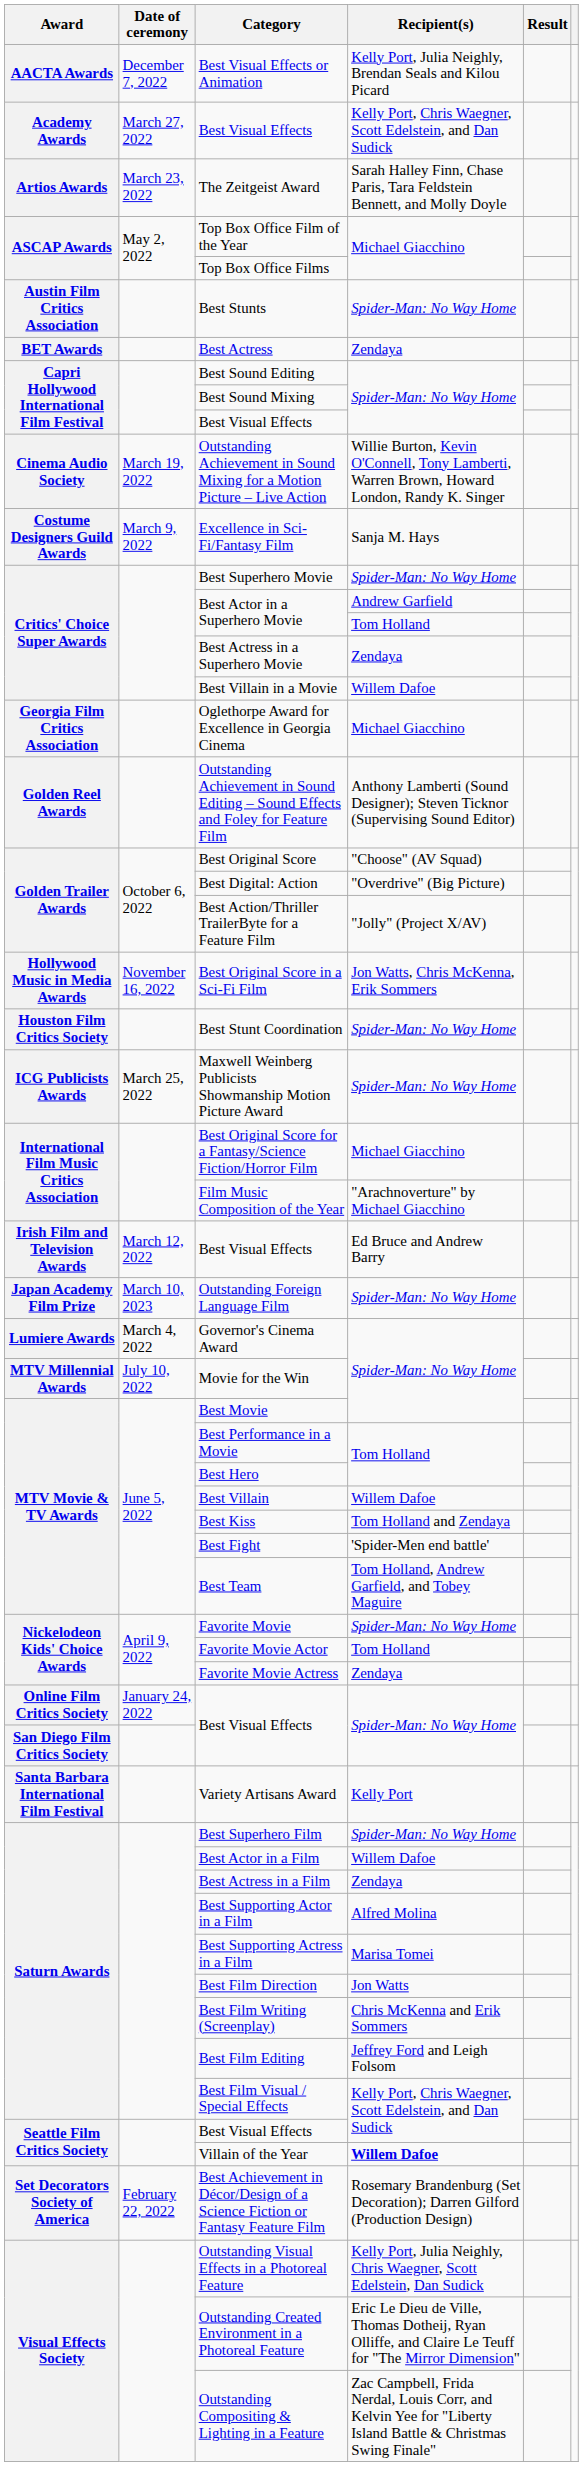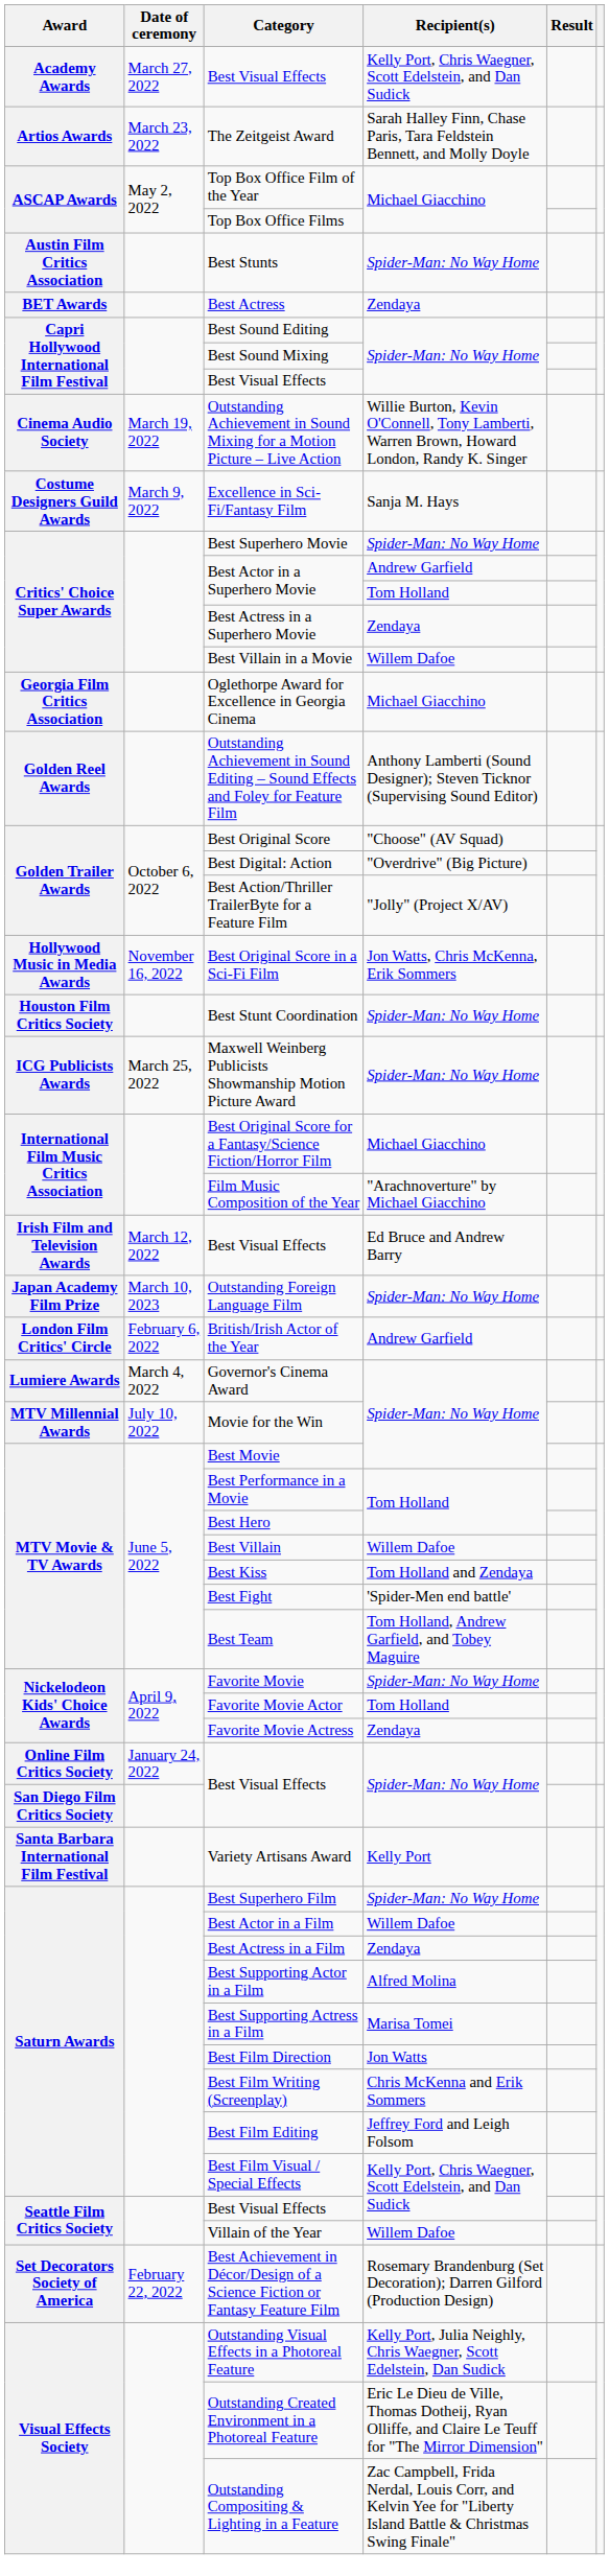 <table class="wikitable sortable plainrowheaders" style="width: 99%">
 <tr>
 <th scope="col" style="width: 20%;">Award</th>
 <th scope="col">Date of ceremony</th>
 <th scope="col">Category</th>
 <th scope="col">Recipient(s)</th>
 <th scope="col">Result</th>
 <th scope="col" class="unsortable"></th>
-</tr>
-<tr>
-<th scope="row" style="text-align: center;"><a href='#'>AACTA Awards</a></th>
-<td><a href='#'>December 7, 2022</a></td>
-<td><a href='#'>Best Visual Effects or Animation</a></td>
-<td><a href='#'>Kelly Port</a>, Julia Neighly, Brendan Seals and Kilou Picard</td>
-<td></td>
-<td style="text-align: center;"></td>
 </tr>
 <tr>
 <th scope="row" style="text-align: center;"><a href='#'>Academy Awards</a></th>
 <td><a href='#'>March 27, 2022</a></td>
 <td><a href='#'>Best Visual Effects</a></td>
 <td><a href='#'>Kelly Port</a>, <a href='#'>Chris Waegner</a>, <a href='#'>Scott Edelstein</a>, and <a href='#'>Dan Sudick</a></td>
 <td></td>
 <td style="text-align: center;"></td>
 </tr>
 <tr>
 <th scope="row" style="text-align: center;"><a href='#'>Artios Awards</a></th>
 <td><a href='#'>March 23, 2022</a></td>
 <td>The Zeitgeist Award</td>
 <td data-sort-value="Finn, Sarah Halley">Sarah Halley Finn, Chase Paris, Tara Feldstein Bennett, and Molly Doyle</td>
 <td></td>
 <td style="text-align: center;"></td>
 </tr>
 <tr>
 <th rowspan="2" scope="rowgroup" style="text-align: center;"><a href='#'>ASCAP Awards</a></th>
 <td rowspan="2">May 2, 2022</td>
 <td>Top Box Office Film of the Year</td>
 <td rowspan="2"><a href='#'>Michael Giacchino</a></td>
 <td></td>
 <td rowspan="2" style="text-align:center;"></td>
 </tr>
 <tr>
 <td>Top Box Office Films</td>
 <td></td>
 </tr>
 <tr>
 <th scope="row" style="text-align:center;"><a href='#'>Austin Film Critics Association</a></th>
 <td><a href='#'></a></td>
 <td>Best Stunts</td>
 <td><em><a href='#'>Spider-Man: No Way Home</a></em></td>
 <td></td>
 <td style="text-align: center;"></td>
 </tr>
 <tr>
 <th scope="row" style="text-align:center;"><a href='#'>BET Awards</a></th>
 <td><a href='#'></a></td>
 <td><a href='#'>Best Actress</a></td>
 <td><a href='#'>Zendaya</a></td>
 <td></td>
 <td style="text-align:center;"></td>
 </tr>
 <tr>
 <th scope="rowgroup" style="text-align:center;" rowspan="3"><a href='#'>Capri Hollywood International Film Festival</a></th>
 <td rowspan="3"></td>
 <td>Best Sound Editing</td>
 <td rowspan="3"><em><a href='#'>Spider-Man: No Way Home</a></em></td>
 <td></td>
 <td rowspan="3" style="text-align:center;"></td>
 </tr>
 <tr>
 <td>Best Sound Mixing</td>
 <td></td>
 </tr>
 <tr>
 <td>Best Visual Effects</td>
 <td></td>
 </tr>
 <tr>
 <th scope="row" style="text-align: center;"><a href='#'>Cinema Audio Society</a></th>
 <td><a href='#'>March 19, 2022</a></td>
 <td><a href='#'>Outstanding Achievement in Sound Mixing for a Motion Picture – Live Action</a></td>
 <td>Willie Burton, <a href='#'>Kevin O'Connell</a>, <a href='#'>Tony Lamberti</a>, Warren Brown, Howard London, Randy K. Singer</td>
 <td></td>
 <td style="text-align: center;"></td>
 </tr>
 <tr>
 <th scope="row" style="text-align: center;"><a href='#'>Costume Designers Guild Awards</a></th>
 <td><a href='#'>March 9, 2022</a></td>
 <td><a href='#'>Excellence in Sci-Fi/Fantasy Film</a></td>
 <td>Sanja M. Hays</td>
 <td></td>
 <td style="text-align: center;"></td>
 </tr>
 <tr>
 <th rowspan="5" scope="rowgroup" style="text-align: center;"><a href='#'>Critics' Choice Super Awards</a></th>
 <td rowspan="5"><a href='#'></a></td>
 <td>Best Superhero Movie</td>
 <td><em><a href='#'>Spider-Man: No Way Home</a></em></td>
 <td></td>
 <td rowspan="5" style="text-align: center;"></td>
 </tr>
 <tr>
 <td rowspan="2">Best Actor in a Superhero Movie</td>
 <td><a href='#'>Andrew Garfield</a></td>
 <td></td>
 </tr>
 <tr>
 <td><a href='#'>Tom Holland</a></td>
 <td></td>
 </tr>
 <tr>
 <td>Best Actress in a Superhero Movie</td>
 <td><a href='#'>Zendaya</a></td>
 <td></td>
 </tr>
 <tr>
 <td>Best Villain in a Movie</td>
 <td><a href='#'>Willem Dafoe</a></td>
 <td></td>
 </tr>
 <tr>
 <th scope="row" style="text-align: center;"><a href='#'>Georgia Film Critics Association</a></th>
 <td></td>
 <td>Oglethorpe Award for Excellence in Georgia Cinema</td>
 <td><a href='#'>Michael Giacchino</a></td>
 <td></td>
 <td style="text-align:center;"></td>
 </tr>
 <tr>
 <th scope="row" style="text-align: center;"><a href='#'>Golden Reel Awards</a></th>
 <td><a href='#'></a></td>
 <td><a href='#'>Outstanding Achievement in Sound Editing – Sound Effects and Foley for Feature Film</a></td>
 <td>Anthony Lamberti (Sound Designer); Steven Ticknor (Supervising Sound Editor)</td>
 <td></td>
 <td style="text-align: center;"></td>
 </tr>
 <tr>
 <th rowspan="3" scope="row" style="text-align:center;"><a href='#'>Golden Trailer Awards</a></th>
 <td rowspan="3">October 6, 2022</td>
 <td>Best Original Score</td>
 <td data-sort-value="Choose">"Choose" (AV Squad)</td>
 <td></td>
 <td rowspan="3" style="text-align:center;"></td>
 </tr>
 <tr>
 <td>Best Digital: Action</td>
 <td data-sort-value="Overdrive">"Overdrive" (Big Picture)</td>
 <td></td>
 </tr>
 <tr>
 <td>Best Action/Thriller TrailerByte for a Feature Film</td>
 <td data-sort-value="Jolly">"Jolly" (Project X/AV)</td>
 <td></td>
 </tr>
 <tr>
 <th scope="row" style="text-align: center;"><a href='#'>Hollywood Music in Media Awards</a></th>
 <td><a href='#'>November 16, 2022</a></td>
 <td><a href='#'>Best Original Score in a Sci-Fi Film</a></td>
 <td><a href='#'>Jon Watts</a>, <a href='#'>Chris McKenna</a>, <a href='#'>Erik Sommers</a></td>
 <td></td>
 <td style="text-align:center;"></td>
 </tr>
 <tr>
 <th scope="row" style="text-align: center;"><a href='#'>Houston Film Critics Society</a></th>
 <td><a href='#'></a></td>
 <td>Best Stunt Coordination</td>
 <td><em><a href='#'>Spider-Man: No Way Home</a></em></td>
 <td></td>
 <td style="text-align: center;"></td>
 </tr>
 <tr>
 <th scope="row" style="text-align: center;"><a href='#'>ICG Publicists Awards</a></th>
 <td>March 25, 2022</td>
 <td>Maxwell Weinberg Publicists Showmanship Motion Picture Award</td>
 <td><em><a href='#'>Spider-Man: No Way Home</a></em></td>
 <td></td>
 <td style="text-align:center;"></td>
 </tr>
 <tr>
 <th scope="rowgroup" style="text-align: center;" rowspan="2"><a href='#'>International Film Music Critics Association</a></th>
 <td rowspan="2"></td>
 <td><a href='#'>Best Original Score for a Fantasy/Science Fiction/Horror Film</a></td>
 <td><a href='#'>Michael Giacchino</a></td>
 <td></td>
 <td rowspan="2" style="text-align:center;"></td>
 </tr>
 <tr>
 <td><a href='#'>Film Music Composition of the Year</a></td>
 <td>"Arachnoverture" by <a href='#'>Michael Giacchino</a></td>
 <td></td>
 </tr>
 <tr>
 <th scope="row" style="text-align: center;"><a href='#'>Irish Film and Television Awards</a></th>
 <td><a href='#'>March 12, 2022</a></td>
 <td>Best Visual Effects</td>
 <td>Ed Bruce and Andrew Barry</td>
 <td></td>
 <td style="text-align: center;"></td>
 </tr>
 <tr>
 <th scope="row" style="text-align: center;"><a href='#'>Japan Academy Film Prize</a></th>
 <td><a href='#'>March 10, 2023</a></td>
 <td><a href='#'>Outstanding Foreign Language Film</a></td>
 <td><em><a href='#'>Spider-Man: No Way Home</a></em></td>
 <td></td>
 <td style="text-align:center;"><br></td>
 </tr>
 <tr>
+<th scope="row" style="text-align: center;"><a href='#'>London Film Critics' Circle</a></th>
+<td><a href='#'>February 6, 2022</a></td>
+<td><a href='#'>British/Irish Actor of the Year</a></td>
+<td><a href='#'>Andrew Garfield</a></td>
+<td></td>
+<td style="text-align:center;"></td>
+</tr>
+<tr>
 <th scope="row" style="text-align: center;"><a href='#'>Lumiere Awards</a></th>
 <td>March 4, 2022</td>
 <td>Governor's Cinema Award</td>
 <td rowspan="3"><em><a href='#'>Spider-Man: No Way Home</a></em></td>
 <td></td>
 <td style="text-align: center;"></td>
 </tr>
 <tr>
 <th scope="row" style="text-align: center;"><a href='#'>MTV Millennial Awards</a></th>
 <td><a href='#'>July 10, 2022</a></td>
 <td>Movie for the Win</td>
 <td></td>
 <td style="text-align: center;"></td>
 </tr>
 <tr>
 <th rowspan="7" scope="rowgroup" style="text-align: center;"><a href='#'>MTV Movie & TV Awards</a></th>
 <td rowspan="7"><a href='#'>June 5, 2022</a></td>
 <td><a href='#'>Best Movie</a></td>
 <td></td>
 <td rowspan="7" style="text-align:center;"></td>
 </tr>
 <tr>
 <td><a href='#'>Best Performance in a Movie</a></td>
 <td rowspan="2"><a href='#'>Tom Holland</a></td>
 <td></td>
 </tr>
 <tr>
 <td><a href='#'>Best Hero</a></td>
 <td></td>
 </tr>
 <tr>
 <td><a href='#'>Best Villain</a></td>
 <td><a href='#'>Willem Dafoe</a></td>
 <td></td>
 </tr>
 <tr>
 <td><a href='#'>Best Kiss</a></td>
 <td><a href='#'>Tom Holland</a> and <a href='#'>Zendaya</a></td>
 <td></td>
 </tr>
 <tr>
 <td><a href='#'>Best Fight</a></td>
 <td>'Spider-Men end battle'</td>
 <td></td>
 </tr>
 <tr>
 <td><a href='#'>Best Team</a></td>
 <td><a href='#'>Tom Holland</a>, <a href='#'>Andrew Garfield</a>, and <a href='#'>Tobey Maguire</a></td>
 <td></td>
 </tr>
 <tr>
 <th rowspan="3" scope="rowgroup" style="text-align: center;"><a href='#'>Nickelodeon Kids' Choice Awards</a></th>
 <td rowspan="3"><a href='#'>April 9, 2022</a></td>
 <td><a href='#'>Favorite Movie</a></td>
 <td><em><a href='#'>Spider-Man: No Way Home</a></em></td>
 <td></td>
 <td rowspan="3" style="text-align: center;"></td>
 </tr>
 <tr>
 <td><a href='#'>Favorite Movie Actor</a></td>
 <td><a href='#'>Tom Holland</a></td>
 <td></td>
 </tr>
 <tr>
 <td><a href='#'>Favorite Movie Actress</a></td>
 <td><a href='#'>Zendaya</a></td>
 <td></td>
 </tr>
 <tr>
 <th scope="row" style="text-align: center;"><a href='#'>Online Film Critics Society</a></th>
 <td><a href='#'>January 24, 2022</a></td>
 <td rowspan="2">Best Visual Effects</td>
 <td rowspan="2"><em><a href='#'>Spider-Man: No Way Home</a></em></td>
 <td></td>
 <td style="text-align: center;"></td>
 </tr>
 <tr>
 <th scope="row" style="text-align:center;"><a href='#'>San Diego Film Critics Society</a></th>
 <td><a href='#'></a></td>
 <td></td>
 <td style="text-align:center;"></td>
 </tr>
 <tr>
 <th scope="row" style="text-align: center;"><a href='#'>Santa Barbara International Film Festival</a></th>
 <td></td>
 <td>Variety Artisans Award</td>
 <td><a href='#'>Kelly Port</a></td>
 <td></td>
 <td style="text-align: center;"></td>
 </tr>
 <tr>
 <th rowspan="9" scope="rowgroup" style="text-align: center;"><a href='#'>Saturn Awards</a></th>
 <td rowspan="9"><a href='#'></a></td>
 <td><a href='#'>Best Superhero Film</a></td>
 <td><em><a href='#'>Spider-Man: No Way Home</a></em></td>
 <td></td>
 <td rowspan="9" style="text-align: center;"></td>
 </tr>
 <tr>
 <td><a href='#'>Best Actor in a Film</a></td>
 <td><a href='#'>Willem Dafoe</a></td>
 <td></td>
 </tr>
 <tr>
 <td><a href='#'>Best Actress in a Film</a></td>
 <td><a href='#'>Zendaya</a></td>
 <td></td>
 </tr>
 <tr>
 <td><a href='#'>Best Supporting Actor in a Film</a></td>
 <td><a href='#'>Alfred Molina</a></td>
 <td></td>
 </tr>
 <tr>
 <td><a href='#'>Best Supporting Actress in a Film</a></td>
 <td><a href='#'>Marisa Tomei</a></td>
 <td></td>
 </tr>
 <tr>
 <td><a href='#'>Best Film Direction</a></td>
 <td><a href='#'>Jon Watts</a></td>
 <td></td>
 </tr>
 <tr>
 <td><a href='#'>Best Film Writing (Screenplay)</a></td>
 <td><a href='#'>Chris McKenna</a> and <a href='#'>Erik Sommers</a></td>
 <td></td>
 </tr>
 <tr>
 <td><a href='#'>Best Film Editing</a></td>
 <td><a href='#'>Jeffrey Ford</a> and Leigh Folsom</td>
 <td></td>
 </tr>
 <tr>
 <td><a href='#'>Best Film Visual / Special Effects</a></td>
 <td rowspan="2"><a href='#'>Kelly Port</a>, <a href='#'>Chris Waegner</a>, <a href='#'>Scott Edelstein</a>, and <a href='#'>Dan Sudick</a></td>
 <td></td>
 </tr>
 <tr>
 <th rowspan="2" scope="rowgroup" style="text-align: center;"><a href='#'>Seattle Film Critics Society</a></th>
 <td rowspan="2"><a href='#'></a></td>
 <td>Best Visual Effects</td>
 <td></td>
 <td rowspan="2" style="text-align: center;"></td>
 </tr>
 <tr>
 <td>Villain of the Year</td>
-<td><strong><a href='#'>Willem Dafoe</a></strong></td>
+<td><a href='#'>Willem Dafoe</a></td>
 <td></td>
 </tr>
 <tr>
 <th scope="row" style="text-align: center;"><a href='#'>Set Decorators Society of America</a></th>
 <td><a href='#'>February 22, 2022</a></td>
 <td><a href='#'>Best Achievement in Décor/Design of a Science Fiction or Fantasy Feature Film</a></td>
 <td>Rosemary Brandenburg (Set Decoration); Darren Gilford (Production Design)</td>
 <td></td>
 <td style="text-align: center;"></td>
 </tr>
 <tr>
 <th rowspan="3" scope="rowgroup" style="text-align: center;"><a href='#'>Visual Effects Society</a></th>
 <td rowspan="3"><a href='#'></a></td>
 <td><a href='#'>Outstanding Visual Effects in a Photoreal Feature</a></td>
 <td><a href='#'>Kelly Port</a>, Julia Neighly, <a href='#'>Chris Waegner</a>, <a href='#'>Scott Edelstein</a>, <a href='#'>Dan Sudick</a></td>
 <td></td>
 <td rowspan="3" style="text-align: center;"></td>
 </tr>
 <tr>
 <td><a href='#'>Outstanding Created Environment in a Photoreal Feature</a></td>
 <td>Eric Le Dieu de Ville, Thomas Dotheij, Ryan Olliffe, and Claire Le Teuff for "The <a href='#'>Mirror Dimension</a>"</td>
 <td></td>
 </tr>
 <tr>
 <td><a href='#'>Outstanding Compositing & Lighting in a Feature</a></td>
 <td>Zac Campbell, Frida Nerdal, Louis Corr, and Kelvin Yee for "Liberty Island Battle & Christmas Swing Finale"</td>
 <td></td>
 </tr>
 </table>
